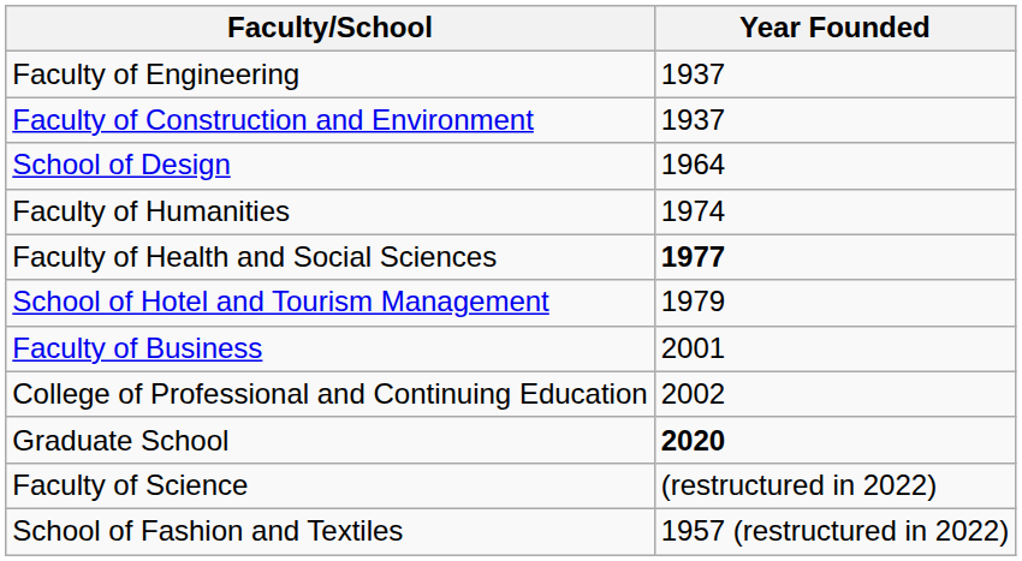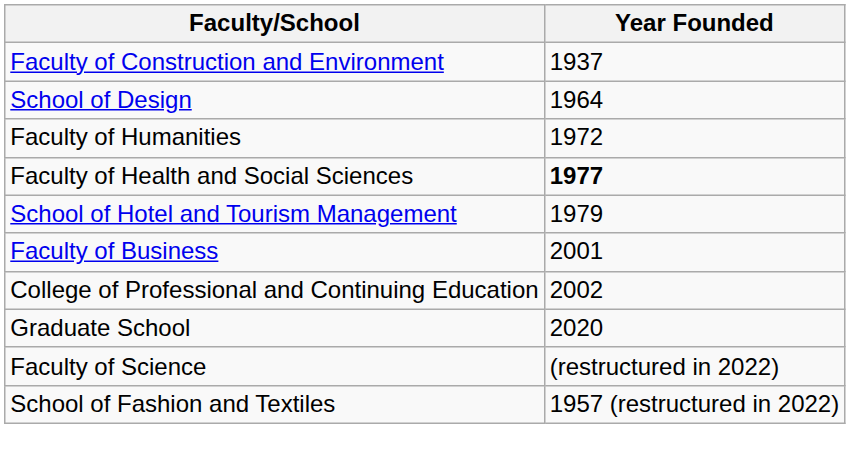 <table class="wikitable mw-collapsible">
 <tr>
 <th>Faculty/School</th>
 <th>Year Founded</th>
-</tr>
-<tr>
-<td>Faculty of Engineering</td>
-<td>1937</td>
 </tr>
 <tr>
 <td><a href='#'>Faculty of Construction and Environment</a></td>
 <td>1937</td>
 </tr>
 <tr>
 <td><a href='#'>School of Design</a></td>
 <td>1964</td>
 </tr>
 <tr>
 <td>Faculty of Humanities</td>
-<td>1974</td>
+<td>1972</td>
 </tr>
 <tr>
 <td>Faculty of Health and Social Sciences</td>
 <td><strong>1977</strong></td>
 </tr>
 <tr>
 <td><a href='#'>School of Hotel and Tourism Management</a></td>
 <td>1979</td>
 </tr>
 <tr>
 <td><a href='#'>Faculty of Business</a></td>
 <td>2001</td>
 </tr>
 <tr>
 <td>College of Professional and Continuing Education</td>
 <td>2002</td>
 </tr>
 <tr>
 <td>Graduate School</td>
-<td><strong>2020</strong></td>
+<td>2020</td>
 </tr>
 <tr>
 <td>Faculty of Science</td>
 <td>(restructured in 2022)</td>
 </tr>
 <tr>
 <td>School of Fashion and Textiles</td>
 <td>1957 (restructured in 2022)</td>
 </tr>
 </table>
